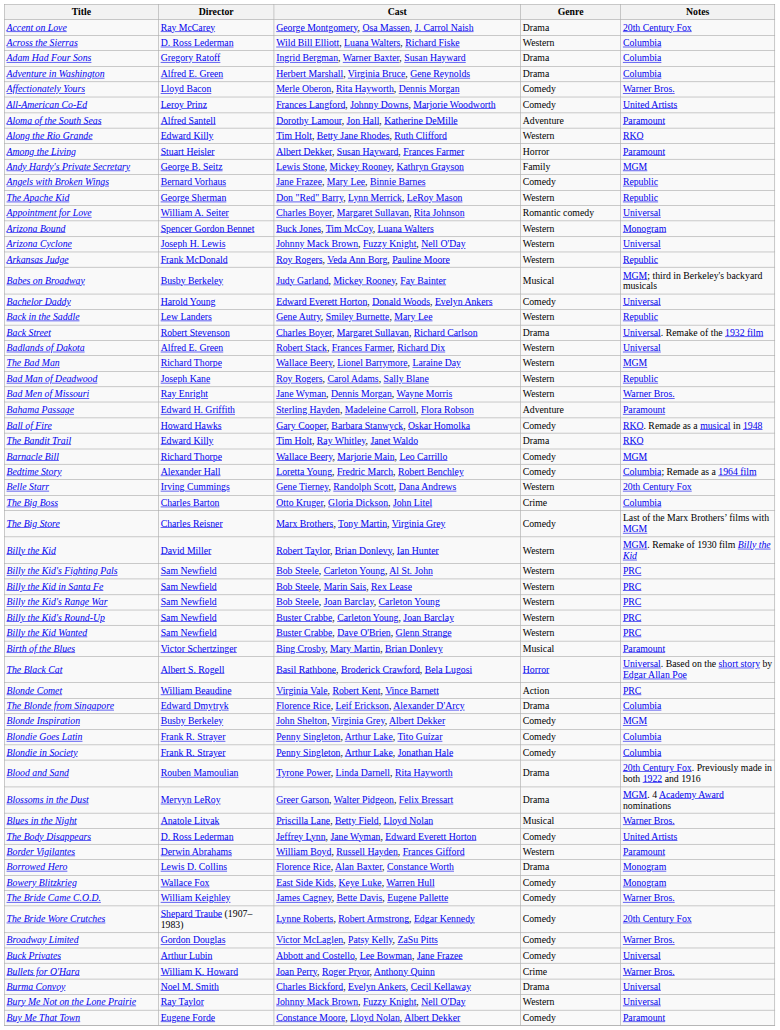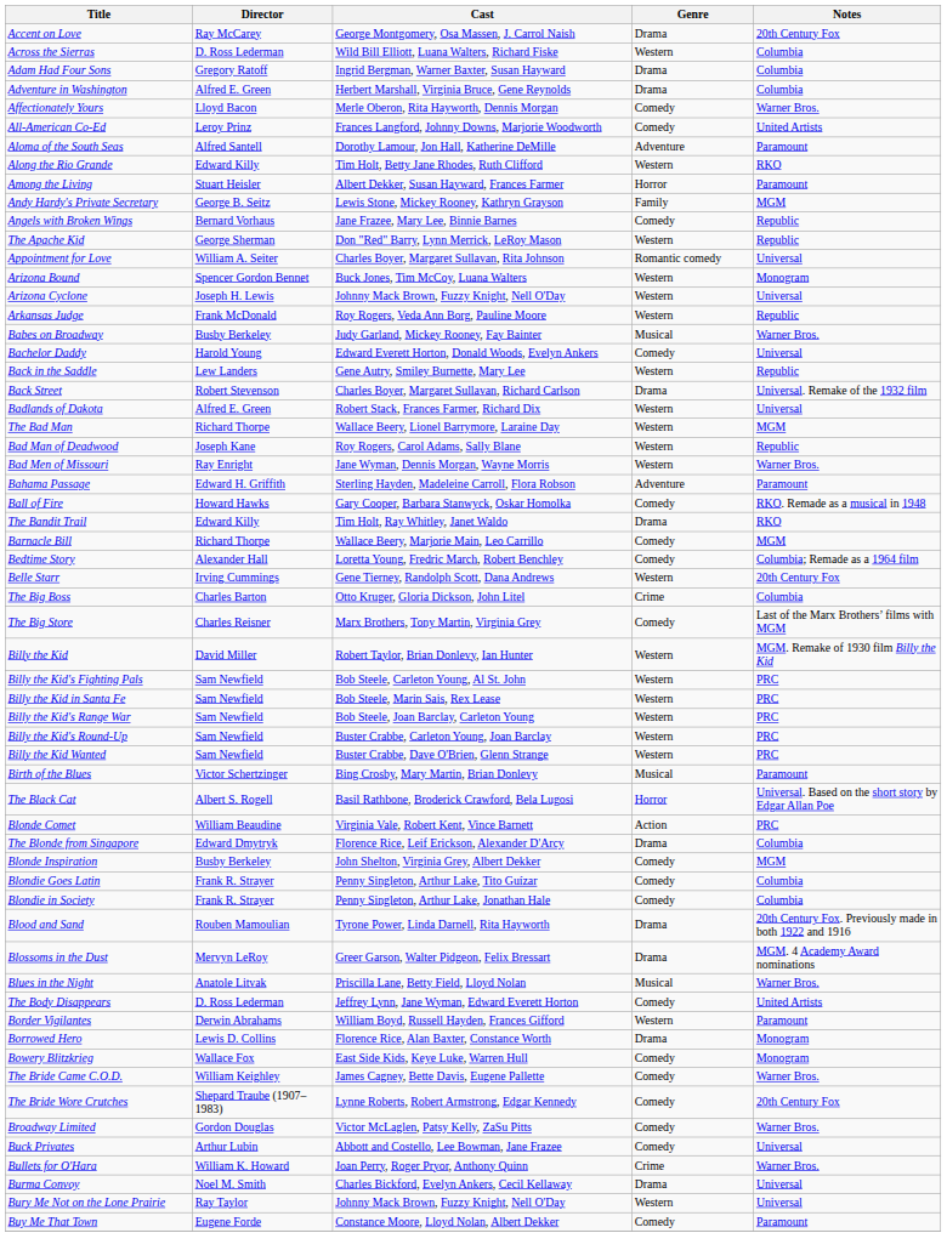 <table class="wikitable" style="width:100%;">
 <tr>
 <th style="width:20%;">Title</th>
 <th style="width:15%;">Director</th>
 <th style="width:32%;">Cast</th>
 <th style="width:13%;">Genre</th>
 <th style="width:20%;">Notes</th>
 </tr>
 <tr>
 <td><em><a href='#'>Accent on Love</a></em></td>
 <td><a href='#'>Ray McCarey</a></td>
 <td><a href='#'>George Montgomery</a>, <a href='#'>Osa Massen</a>, <a href='#'>J. Carrol Naish</a></td>
 <td>Drama</td>
 <td><a href='#'>20th Century Fox</a></td>
 </tr>
 <tr>
 <td><em><a href='#'>Across the Sierras</a></em></td>
 <td><a href='#'>D. Ross Lederman</a></td>
 <td><a href='#'>Wild Bill Elliott</a>, <a href='#'>Luana Walters</a>, <a href='#'>Richard Fiske</a></td>
 <td>Western</td>
 <td><a href='#'>Columbia</a></td>
 </tr>
 <tr>
 <td><em><a href='#'>Adam Had Four Sons</a></em></td>
 <td><a href='#'>Gregory Ratoff</a></td>
 <td><a href='#'>Ingrid Bergman</a>, <a href='#'>Warner Baxter</a>, <a href='#'>Susan Hayward</a></td>
 <td>Drama</td>
 <td><a href='#'>Columbia</a></td>
 </tr>
 <tr>
 <td><em><a href='#'>Adventure in Washington</a></em></td>
 <td><a href='#'>Alfred E. Green</a></td>
 <td><a href='#'>Herbert Marshall</a>, <a href='#'>Virginia Bruce</a>, <a href='#'>Gene Reynolds</a></td>
 <td>Drama</td>
 <td><a href='#'>Columbia</a></td>
 </tr>
 <tr>
 <td><em><a href='#'>Affectionately Yours</a></em></td>
 <td><a href='#'>Lloyd Bacon</a></td>
 <td><a href='#'>Merle Oberon</a>, <a href='#'>Rita Hayworth</a>, <a href='#'>Dennis Morgan</a></td>
 <td>Comedy</td>
 <td><a href='#'>Warner Bros.</a></td>
 </tr>
 <tr>
 <td><em><a href='#'>All-American Co-Ed</a></em></td>
 <td><a href='#'>Leroy Prinz</a></td>
 <td><a href='#'>Frances Langford</a>, <a href='#'>Johnny Downs</a>, <a href='#'>Marjorie Woodworth</a></td>
 <td>Comedy</td>
 <td><a href='#'>United Artists</a></td>
 </tr>
 <tr>
 <td><em><a href='#'>Aloma of the South Seas</a></em></td>
 <td><a href='#'>Alfred Santell</a></td>
 <td><a href='#'>Dorothy Lamour</a>, <a href='#'>Jon Hall</a>, <a href='#'>Katherine DeMille</a></td>
 <td>Adventure</td>
 <td><a href='#'>Paramount</a></td>
 </tr>
 <tr>
 <td><em><a href='#'>Along the Rio Grande</a></em></td>
 <td><a href='#'>Edward Killy</a></td>
 <td><a href='#'>Tim Holt</a>, <a href='#'>Betty Jane Rhodes</a>, <a href='#'>Ruth Clifford</a></td>
 <td>Western</td>
 <td><a href='#'>RKO</a></td>
 </tr>
 <tr>
 <td><em><a href='#'>Among the Living</a></em></td>
 <td><a href='#'>Stuart Heisler</a></td>
 <td><a href='#'>Albert Dekker</a>, <a href='#'>Susan Hayward</a>, <a href='#'>Frances Farmer</a></td>
 <td>Horror</td>
 <td><a href='#'>Paramount</a></td>
 </tr>
 <tr>
 <td><em><a href='#'>Andy Hardy's Private Secretary</a></em></td>
 <td><a href='#'>George B. Seitz</a></td>
 <td><a href='#'>Lewis Stone</a>, <a href='#'>Mickey Rooney</a>, <a href='#'>Kathryn Grayson</a></td>
 <td>Family</td>
 <td><a href='#'>MGM</a></td>
 </tr>
 <tr>
 <td><em><a href='#'>Angels with Broken Wings</a></em></td>
 <td><a href='#'>Bernard Vorhaus</a></td>
 <td><a href='#'>Jane Frazee</a>, <a href='#'>Mary Lee</a>, <a href='#'>Binnie Barnes</a></td>
 <td>Comedy</td>
 <td><a href='#'>Republic</a></td>
 </tr>
 <tr>
 <td><em><a href='#'>The Apache Kid</a></em></td>
 <td><a href='#'>George Sherman</a></td>
 <td><a href='#'>Don "Red" Barry</a>, <a href='#'>Lynn Merrick</a>, <a href='#'>LeRoy Mason</a></td>
 <td>Western</td>
 <td><a href='#'>Republic</a></td>
 </tr>
 <tr>
 <td><em><a href='#'>Appointment for Love</a></em></td>
 <td><a href='#'>William A. Seiter</a></td>
 <td><a href='#'>Charles Boyer</a>, <a href='#'>Margaret Sullavan</a>, <a href='#'>Rita Johnson</a></td>
 <td>Romantic comedy</td>
 <td><a href='#'>Universal</a></td>
 </tr>
 <tr>
 <td><em><a href='#'>Arizona Bound</a></em></td>
 <td><a href='#'>Spencer Gordon Bennet</a></td>
 <td><a href='#'>Buck Jones</a>, <a href='#'>Tim McCoy</a>, <a href='#'>Luana Walters</a></td>
 <td>Western</td>
 <td><a href='#'>Monogram</a></td>
 </tr>
 <tr>
 <td><em><a href='#'>Arizona Cyclone</a></em></td>
 <td><a href='#'>Joseph H. Lewis</a></td>
 <td><a href='#'>Johnny Mack Brown</a>, <a href='#'>Fuzzy Knight</a>, <a href='#'>Nell O'Day</a></td>
 <td>Western</td>
 <td><a href='#'>Universal</a></td>
 </tr>
 <tr>
 <td><em><a href='#'>Arkansas Judge</a></em></td>
 <td><a href='#'>Frank McDonald</a></td>
 <td><a href='#'>Roy Rogers</a>, <a href='#'>Veda Ann Borg</a>, <a href='#'>Pauline Moore</a></td>
 <td>Western</td>
 <td><a href='#'>Republic</a></td>
 </tr>
 <tr>
 <td><em><a href='#'>Babes on Broadway</a></em></td>
 <td><a href='#'>Busby Berkeley</a></td>
 <td><a href='#'>Judy Garland</a>, <a href='#'>Mickey Rooney</a>, <a href='#'>Fay Bainter</a></td>
 <td>Musical</td>
-<td><a href='#'>MGM</a>; third in Berkeley's backyard musicals</td>
+<td><a href='#'>Warner Bros.</a></td>
 </tr>
 <tr>
 <td><em><a href='#'>Bachelor Daddy</a></em></td>
 <td><a href='#'>Harold Young</a></td>
 <td><a href='#'>Edward Everett Horton</a>, <a href='#'>Donald Woods</a>, <a href='#'>Evelyn Ankers</a></td>
 <td>Comedy</td>
 <td><a href='#'>Universal</a></td>
 </tr>
 <tr>
 <td><em><a href='#'>Back in the Saddle</a></em></td>
 <td><a href='#'>Lew Landers</a></td>
 <td><a href='#'>Gene Autry</a>, <a href='#'>Smiley Burnette</a>, <a href='#'>Mary Lee</a></td>
 <td>Western</td>
 <td><a href='#'>Republic</a></td>
 </tr>
 <tr>
 <td><em><a href='#'>Back Street</a></em></td>
 <td><a href='#'>Robert Stevenson</a></td>
 <td><a href='#'>Charles Boyer</a>, <a href='#'>Margaret Sullavan</a>, <a href='#'>Richard Carlson</a></td>
 <td>Drama</td>
 <td><a href='#'>Universal</a>. Remake of the <a href='#'>1932 film</a></td>
 </tr>
 <tr>
 <td><em><a href='#'>Badlands of Dakota</a></em></td>
 <td><a href='#'>Alfred E. Green</a></td>
 <td><a href='#'>Robert Stack</a>, <a href='#'>Frances Farmer</a>, <a href='#'>Richard Dix</a></td>
 <td>Western</td>
 <td><a href='#'>Universal</a></td>
 </tr>
 <tr>
 <td><em><a href='#'>The Bad Man</a></em></td>
 <td><a href='#'>Richard Thorpe</a></td>
 <td><a href='#'>Wallace Beery</a>, <a href='#'>Lionel Barrymore</a>, <a href='#'>Laraine Day</a></td>
 <td>Western</td>
 <td><a href='#'>MGM</a></td>
 </tr>
 <tr>
 <td><em><a href='#'>Bad Man of Deadwood</a></em></td>
 <td><a href='#'>Joseph Kane</a></td>
 <td><a href='#'>Roy Rogers</a>, <a href='#'>Carol Adams</a>, <a href='#'>Sally Blane</a></td>
 <td>Western</td>
 <td><a href='#'>Republic</a></td>
 </tr>
 <tr>
 <td><em><a href='#'>Bad Men of Missouri</a></em></td>
 <td><a href='#'>Ray Enright</a></td>
 <td><a href='#'>Jane Wyman</a>, <a href='#'>Dennis Morgan</a>, <a href='#'>Wayne Morris</a></td>
 <td>Western</td>
 <td><a href='#'>Warner Bros.</a></td>
 </tr>
 <tr>
 <td><em><a href='#'>Bahama Passage</a></em></td>
 <td><a href='#'>Edward H. Griffith</a></td>
 <td><a href='#'>Sterling Hayden</a>, <a href='#'>Madeleine Carroll</a>, <a href='#'>Flora Robson</a></td>
 <td>Adventure</td>
 <td><a href='#'>Paramount</a></td>
 </tr>
 <tr>
 <td><em><a href='#'>Ball of Fire</a></em></td>
 <td><a href='#'>Howard Hawks</a></td>
 <td><a href='#'>Gary Cooper</a>, <a href='#'>Barbara Stanwyck</a>, <a href='#'>Oskar Homolka</a></td>
 <td>Comedy</td>
 <td><a href='#'>RKO</a>. Remade as a <a href='#'>musical</a> in <a href='#'>1948</a></td>
 </tr>
 <tr>
 <td><em><a href='#'>The Bandit Trail</a></em></td>
 <td><a href='#'>Edward Killy</a></td>
 <td><a href='#'>Tim Holt</a>, <a href='#'>Ray Whitley</a>, <a href='#'>Janet Waldo</a></td>
 <td>Drama</td>
 <td><a href='#'>RKO</a></td>
 </tr>
 <tr>
 <td><em><a href='#'>Barnacle Bill</a></em></td>
 <td><a href='#'>Richard Thorpe</a></td>
 <td><a href='#'>Wallace Beery</a>, <a href='#'>Marjorie Main</a>, <a href='#'>Leo Carrillo</a></td>
 <td>Comedy</td>
 <td><a href='#'>MGM</a></td>
 </tr>
 <tr>
 <td><em><a href='#'>Bedtime Story</a></em></td>
 <td><a href='#'>Alexander Hall</a></td>
 <td><a href='#'>Loretta Young</a>, <a href='#'>Fredric March</a>, <a href='#'>Robert Benchley</a></td>
 <td>Comedy</td>
 <td><a href='#'>Columbia</a>; Remade as a <a href='#'>1964 film</a></td>
 </tr>
 <tr>
 <td><em><a href='#'>Belle Starr</a></em></td>
 <td><a href='#'>Irving Cummings</a></td>
 <td><a href='#'>Gene Tierney</a>, <a href='#'>Randolph Scott</a>, <a href='#'>Dana Andrews</a></td>
 <td>Western</td>
 <td><a href='#'>20th Century Fox</a></td>
 </tr>
 <tr>
 <td><em><a href='#'>The Big Boss</a></em></td>
 <td><a href='#'>Charles Barton</a></td>
 <td><a href='#'>Otto Kruger</a>, <a href='#'>Gloria Dickson</a>, <a href='#'>John Litel</a></td>
 <td>Crime</td>
 <td><a href='#'>Columbia</a></td>
 </tr>
 <tr>
 <td><em><a href='#'>The Big Store</a></em></td>
 <td><a href='#'>Charles Reisner</a></td>
 <td><a href='#'>Marx Brothers</a>, <a href='#'>Tony Martin</a>, <a href='#'>Virginia Grey</a></td>
 <td>Comedy</td>
 <td>Last of the Marx Brothers’ films with <a href='#'>MGM</a></td>
 </tr>
 <tr>
 <td><em><a href='#'>Billy the Kid</a></em></td>
 <td><a href='#'>David Miller</a></td>
 <td><a href='#'>Robert Taylor</a>, <a href='#'>Brian Donlevy</a>, <a href='#'>Ian Hunter</a></td>
 <td>Western</td>
 <td><a href='#'>MGM</a>. Remake of 1930 film <em><a href='#'>Billy the Kid</a></em></td>
 </tr>
 <tr>
 <td><em><a href='#'>Billy the Kid's Fighting Pals</a></em></td>
 <td><a href='#'>Sam Newfield</a></td>
 <td><a href='#'>Bob Steele</a>, <a href='#'>Carleton Young</a>, <a href='#'>Al St. John</a></td>
 <td>Western</td>
 <td><a href='#'>PRC</a></td>
 </tr>
 <tr>
 <td><em><a href='#'>Billy the Kid in Santa Fe</a></em></td>
 <td><a href='#'>Sam Newfield</a></td>
 <td><a href='#'>Bob Steele</a>, <a href='#'>Marin Sais</a>, <a href='#'>Rex Lease</a></td>
 <td>Western</td>
 <td><a href='#'>PRC</a></td>
 </tr>
 <tr>
 <td><em><a href='#'>Billy the Kid's Range War</a></em></td>
 <td><a href='#'>Sam Newfield</a></td>
 <td><a href='#'>Bob Steele</a>, <a href='#'>Joan Barclay</a>, <a href='#'>Carleton Young</a></td>
 <td>Western</td>
 <td><a href='#'>PRC</a></td>
 </tr>
 <tr>
 <td><em><a href='#'>Billy the Kid's Round-Up</a></em></td>
 <td><a href='#'>Sam Newfield</a></td>
 <td><a href='#'>Buster Crabbe</a>, <a href='#'>Carleton Young</a>, <a href='#'>Joan Barclay</a></td>
 <td>Western</td>
 <td><a href='#'>PRC</a></td>
 </tr>
 <tr>
 <td><em><a href='#'>Billy the Kid Wanted</a></em></td>
 <td><a href='#'>Sam Newfield</a></td>
 <td><a href='#'>Buster Crabbe</a>, <a href='#'>Dave O'Brien</a>, <a href='#'>Glenn Strange</a></td>
 <td>Western</td>
 <td><a href='#'>PRC</a></td>
 </tr>
 <tr>
 <td><em><a href='#'>Birth of the Blues</a></em></td>
 <td><a href='#'>Victor Schertzinger</a></td>
 <td><a href='#'>Bing Crosby</a>, <a href='#'>Mary Martin</a>, <a href='#'>Brian Donlevy</a></td>
 <td>Musical</td>
 <td><a href='#'>Paramount</a></td>
 </tr>
 <tr>
 <td><em><a href='#'>The Black Cat</a></em></td>
 <td><a href='#'>Albert S. Rogell</a></td>
 <td><a href='#'>Basil Rathbone</a>, <a href='#'>Broderick Crawford</a>, <a href='#'>Bela Lugosi</a></td>
 <td><a href='#'>Horror</a></td>
 <td><a href='#'>Universal</a>. Based on the <a href='#'>short story</a> by <a href='#'>Edgar Allan Poe</a></td>
 </tr>
 <tr>
 <td><em><a href='#'>Blonde Comet</a></em></td>
 <td><a href='#'>William Beaudine</a></td>
 <td><a href='#'>Virginia Vale</a>, <a href='#'>Robert Kent</a>, <a href='#'>Vince Barnett</a></td>
 <td>Action</td>
 <td><a href='#'>PRC</a></td>
 </tr>
 <tr>
 <td><em><a href='#'>The Blonde from Singapore</a></em></td>
 <td><a href='#'>Edward Dmytryk</a></td>
 <td><a href='#'>Florence Rice</a>, <a href='#'>Leif Erickson</a>, <a href='#'>Alexander D'Arcy</a></td>
 <td>Drama</td>
 <td><a href='#'>Columbia</a></td>
 </tr>
 <tr>
 <td><em><a href='#'>Blonde Inspiration</a></em></td>
 <td><a href='#'>Busby Berkeley</a></td>
 <td><a href='#'>John Shelton</a>, <a href='#'>Virginia Grey</a>, <a href='#'>Albert Dekker</a></td>
 <td>Comedy</td>
 <td><a href='#'>MGM</a></td>
 </tr>
 <tr>
 <td><em><a href='#'>Blondie Goes Latin</a></em></td>
 <td><a href='#'>Frank R. Strayer</a></td>
 <td><a href='#'>Penny Singleton</a>, <a href='#'>Arthur Lake</a>, <a href='#'>Tito Guízar</a></td>
 <td>Comedy</td>
 <td><a href='#'>Columbia</a></td>
 </tr>
 <tr>
 <td><em><a href='#'>Blondie in Society</a></em></td>
 <td><a href='#'>Frank R. Strayer</a></td>
 <td><a href='#'>Penny Singleton</a>, <a href='#'>Arthur Lake</a>, <a href='#'>Jonathan Hale</a></td>
 <td>Comedy</td>
 <td><a href='#'>Columbia</a></td>
 </tr>
 <tr>
 <td><em><a href='#'>Blood and Sand</a></em></td>
 <td><a href='#'>Rouben Mamoulian</a></td>
 <td><a href='#'>Tyrone Power</a>, <a href='#'>Linda Darnell</a>, <a href='#'>Rita Hayworth</a></td>
 <td>Drama</td>
 <td><a href='#'>20th Century Fox</a>. Previously made in both <a href='#'>1922</a> and 1916</td>
 </tr>
 <tr>
 <td><em><a href='#'>Blossoms in the Dust</a></em></td>
 <td><a href='#'>Mervyn LeRoy</a></td>
 <td><a href='#'>Greer Garson</a>, <a href='#'>Walter Pidgeon</a>, <a href='#'>Felix Bressart</a></td>
 <td>Drama</td>
 <td><a href='#'>MGM</a>. 4 <a href='#'>Academy Award</a> nominations</td>
 </tr>
 <tr>
 <td><em><a href='#'>Blues in the Night</a></em></td>
 <td><a href='#'>Anatole Litvak</a></td>
 <td><a href='#'>Priscilla Lane</a>, <a href='#'>Betty Field</a>, <a href='#'>Lloyd Nolan</a></td>
 <td>Musical</td>
 <td><a href='#'>Warner Bros.</a></td>
 </tr>
 <tr>
 <td><em><a href='#'>The Body Disappears</a></em></td>
 <td><a href='#'>D. Ross Lederman</a></td>
 <td><a href='#'>Jeffrey Lynn</a>, <a href='#'>Jane Wyman</a>, <a href='#'>Edward Everett Horton</a></td>
 <td>Comedy</td>
 <td><a href='#'>United Artists</a></td>
 </tr>
 <tr>
 <td><em><a href='#'>Border Vigilantes</a></em></td>
 <td><a href='#'>Derwin Abrahams</a></td>
 <td><a href='#'>William Boyd</a>, <a href='#'>Russell Hayden</a>, <a href='#'>Frances Gifford</a></td>
 <td>Western</td>
 <td><a href='#'>Paramount</a></td>
 </tr>
 <tr>
 <td><em><a href='#'>Borrowed Hero</a></em></td>
 <td><a href='#'>Lewis D. Collins</a></td>
 <td><a href='#'>Florence Rice</a>, <a href='#'>Alan Baxter</a>, <a href='#'>Constance Worth</a></td>
 <td>Drama</td>
 <td><a href='#'>Monogram</a></td>
 </tr>
 <tr>
 <td><em><a href='#'>Bowery Blitzkrieg</a></em></td>
 <td><a href='#'>Wallace Fox</a></td>
 <td><a href='#'>East Side Kids</a>, <a href='#'>Keye Luke</a>, <a href='#'>Warren Hull</a></td>
 <td>Comedy</td>
 <td><a href='#'>Monogram</a></td>
 </tr>
 <tr>
 <td><em><a href='#'>The Bride Came C.O.D.</a></em></td>
 <td><a href='#'>William Keighley</a></td>
 <td><a href='#'>James Cagney</a>, <a href='#'>Bette Davis</a>, <a href='#'>Eugene Pallette</a></td>
 <td>Comedy</td>
 <td><a href='#'>Warner Bros.</a></td>
 </tr>
 <tr>
 <td><em><a href='#'>The Bride Wore Crutches</a></em></td>
 <td><a href='#'>Shepard Traube</a> (1907–1983)</td>
 <td><a href='#'>Lynne Roberts</a>, <a href='#'>Robert Armstrong</a>, <a href='#'>Edgar Kennedy</a></td>
 <td>Comedy</td>
 <td><a href='#'>20th Century Fox</a></td>
 </tr>
 <tr>
 <td><em><a href='#'>Broadway Limited</a></em></td>
 <td><a href='#'>Gordon Douglas</a></td>
 <td><a href='#'>Victor McLaglen</a>, <a href='#'>Patsy Kelly</a>, <a href='#'>ZaSu Pitts</a></td>
 <td>Comedy</td>
 <td><a href='#'>Warner Bros.</a></td>
 </tr>
 <tr>
 <td><em><a href='#'>Buck Privates</a></em></td>
 <td><a href='#'>Arthur Lubin</a></td>
 <td><a href='#'>Abbott and Costello</a>, <a href='#'>Lee Bowman</a>, <a href='#'>Jane Frazee</a></td>
 <td>Comedy</td>
 <td><a href='#'>Universal</a></td>
 </tr>
 <tr>
 <td><em><a href='#'>Bullets for O'Hara</a></em></td>
 <td><a href='#'>William K. Howard</a></td>
 <td><a href='#'>Joan Perry</a>, <a href='#'>Roger Pryor</a>, <a href='#'>Anthony Quinn</a></td>
 <td>Crime</td>
 <td><a href='#'>Warner Bros.</a></td>
 </tr>
 <tr>
 <td><em><a href='#'>Burma Convoy</a></em></td>
 <td><a href='#'>Noel M. Smith</a></td>
 <td><a href='#'>Charles Bickford</a>, <a href='#'>Evelyn Ankers</a>, <a href='#'>Cecil Kellaway</a></td>
 <td>Drama</td>
 <td><a href='#'>Universal</a></td>
 </tr>
 <tr>
 <td><em><a href='#'>Bury Me Not on the Lone Prairie</a></em></td>
 <td><a href='#'>Ray Taylor</a></td>
 <td><a href='#'>Johnny Mack Brown</a>, <a href='#'>Fuzzy Knight</a>, <a href='#'>Nell O'Day</a></td>
 <td>Western</td>
 <td><a href='#'>Universal</a></td>
 </tr>
 <tr>
 <td><em><a href='#'>Buy Me That Town</a></em></td>
 <td><a href='#'>Eugene Forde</a></td>
 <td><a href='#'>Constance Moore</a>, <a href='#'>Lloyd Nolan</a>, <a href='#'>Albert Dekker</a></td>
 <td>Comedy</td>
 <td><a href='#'>Paramount</a></td>
 </tr>
 <tr>
 </tr>
 </table>
